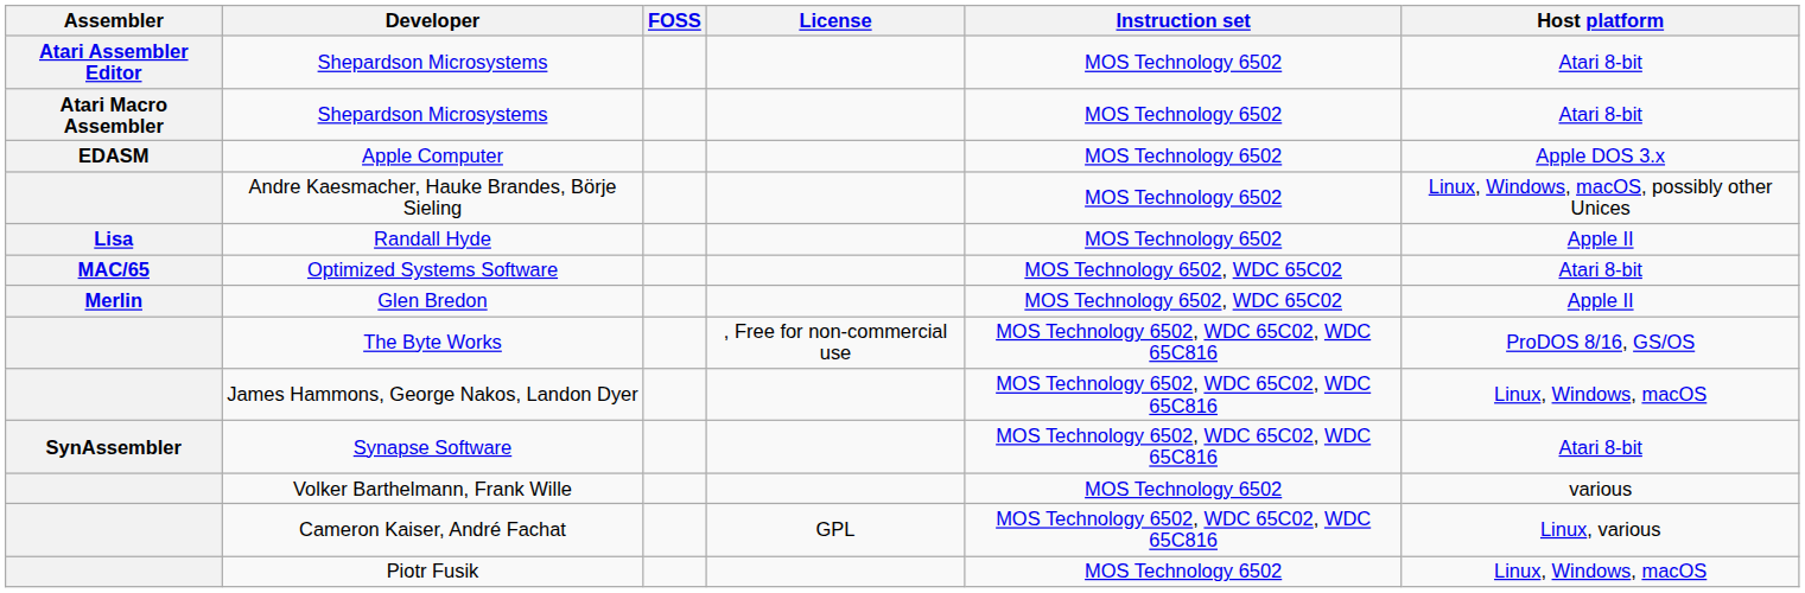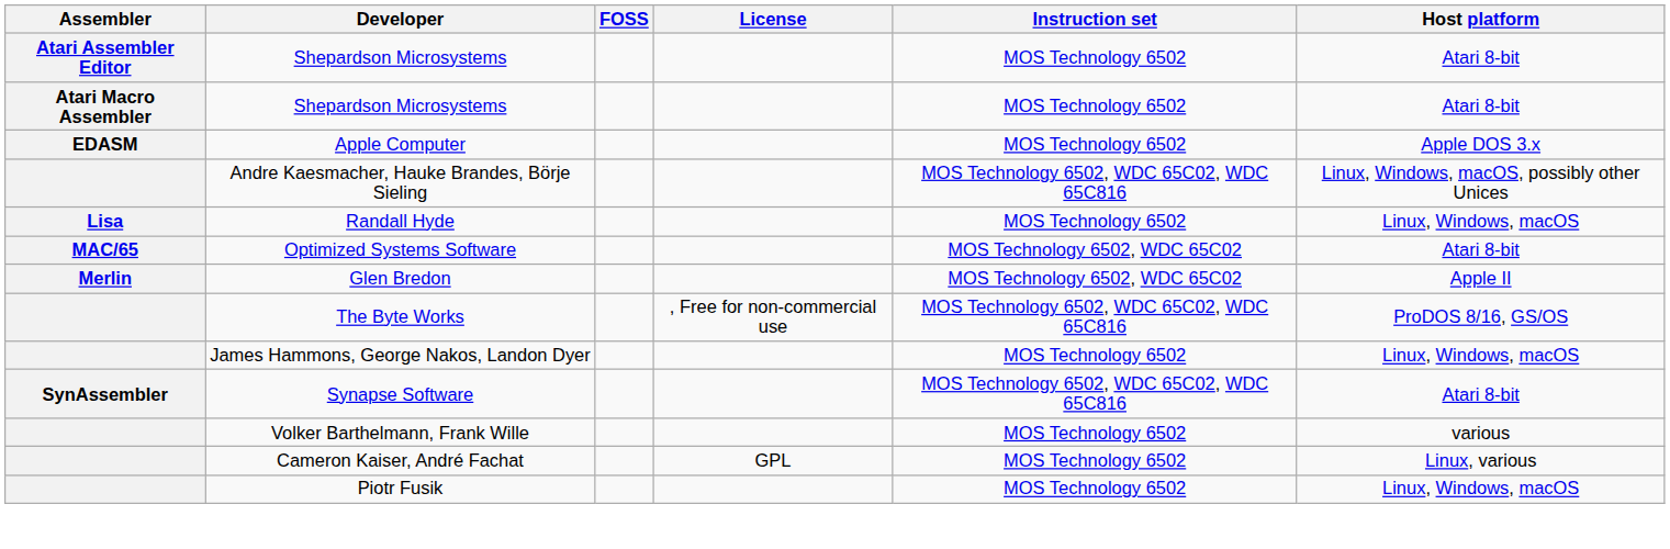 <table class="wikitable sortable" style="font-size: 85%; text-align: center">
 <tr>
 <th>Assembler</th>
 <th>Developer</th>
 <th><a href='#'>FOSS</a></th>
 <th><a href='#'>License</a></th>
 <th><a href='#'>Instruction set</a></th>
 <th>Host <a href='#'>platform</a></th>
 </tr>
 <tr>
 <th><a href='#'>Atari Assembler Editor</a></th>
 <td><a href='#'>Shepardson Microsystems</a></td>
 <td></td>
 <td></td>
 <td><a href='#'>MOS Technology 6502</a></td>
 <td><a href='#'>Atari 8-bit</a></td>
 </tr>
 <tr>
 <th>Atari Macro Assembler</th>
 <td><a href='#'>Shepardson Microsystems</a></td>
 <td></td>
 <td></td>
 <td><a href='#'>MOS Technology 6502</a></td>
 <td><a href='#'>Atari 8-bit</a></td>
 </tr>
 <tr>
 <th>EDASM</th>
 <td><a href='#'>Apple Computer</a></td>
 <td></td>
 <td></td>
 <td><a href='#'>MOS Technology 6502</a></td>
 <td><a href='#'>Apple DOS 3.x</a></td>
 </tr>
 <tr>
 <th></th>
 <td>Andre Kaesmacher, Hauke Brandes, Börje Sieling</td>
 <td></td>
 <td></td>
-<td><a href='#'>MOS Technology 6502</a></td>
+<td><a href='#'>MOS Technology 6502</a>, <a href='#'>WDC 65C02</a>, <a href='#'>WDC 65C816</a></td>
 <td><a href='#'>Linux</a>, <a href='#'>Windows</a>, <a href='#'>macOS</a>, possibly other Unices</td>
 </tr>
 <tr>
 <th><a href='#'>Lisa</a></th>
 <td><a href='#'>Randall Hyde</a></td>
 <td></td>
 <td></td>
 <td><a href='#'>MOS Technology 6502</a></td>
-<td><a href='#'>Apple II</a></td>
+<td><a href='#'>Linux</a>, <a href='#'>Windows</a>, <a href='#'>macOS</a></td>
 </tr>
 <tr>
 <th><a href='#'>MAC/65</a></th>
 <td><a href='#'>Optimized Systems Software</a></td>
 <td></td>
 <td></td>
 <td><a href='#'>MOS Technology 6502</a>, <a href='#'>WDC 65C02</a></td>
 <td><a href='#'>Atari 8-bit</a></td>
 </tr>
 <tr>
 <th><a href='#'>Merlin</a></th>
 <td><a href='#'>Glen Bredon</a></td>
 <td></td>
 <td></td>
 <td><a href='#'>MOS Technology 6502</a>, <a href='#'>WDC 65C02</a></td>
 <td><a href='#'>Apple II</a></td>
 </tr>
 <tr>
 <th></th>
 <td><a href='#'>The Byte Works</a></td>
 <td></td>
 <td>, Free for non-commercial use</td>
 <td><a href='#'>MOS Technology 6502</a>, <a href='#'>WDC 65C02</a>, <a href='#'>WDC 65C816</a></td>
 <td><a href='#'>ProDOS 8/16</a>, <a href='#'>GS/OS</a></td>
 </tr>
 <tr>
 <th></th>
 <td>James Hammons, George Nakos, Landon Dyer</td>
 <td></td>
 <td></td>
-<td><a href='#'>MOS Technology 6502</a>, <a href='#'>WDC 65C02</a>, <a href='#'>WDC 65C816</a></td>
+<td><a href='#'>MOS Technology 6502</a></td>
 <td><a href='#'>Linux</a>, <a href='#'>Windows</a>, <a href='#'>macOS</a></td>
 </tr>
 <tr>
 <th>SynAssembler</th>
 <td><a href='#'>Synapse Software</a></td>
 <td></td>
 <td></td>
 <td><a href='#'>MOS Technology 6502</a>, <a href='#'>WDC 65C02</a>, <a href='#'>WDC 65C816</a></td>
 <td><a href='#'>Atari 8-bit</a></td>
 </tr>
 <tr>
 <th></th>
 <td>Volker Barthelmann, Frank Wille</td>
 <td></td>
 <td></td>
 <td><a href='#'>MOS Technology 6502</a></td>
 <td>various</td>
 </tr>
 <tr>
 <th></th>
 <td>Cameron Kaiser, André Fachat</td>
 <td></td>
 <td>GPL</td>
-<td><a href='#'>MOS Technology 6502</a>, <a href='#'>WDC 65C02</a>, <a href='#'>WDC 65C816</a></td>
+<td><a href='#'>MOS Technology 6502</a></td>
 <td><a href='#'>Linux</a>, various</td>
 </tr>
 <tr>
 <th></th>
 <td>Piotr Fusik</td>
 <td></td>
 <td></td>
 <td><a href='#'>MOS Technology 6502</a></td>
 <td><a href='#'>Linux</a>, <a href='#'>Windows</a>, <a href='#'>macOS</a></td>
 </tr>
 </table>
